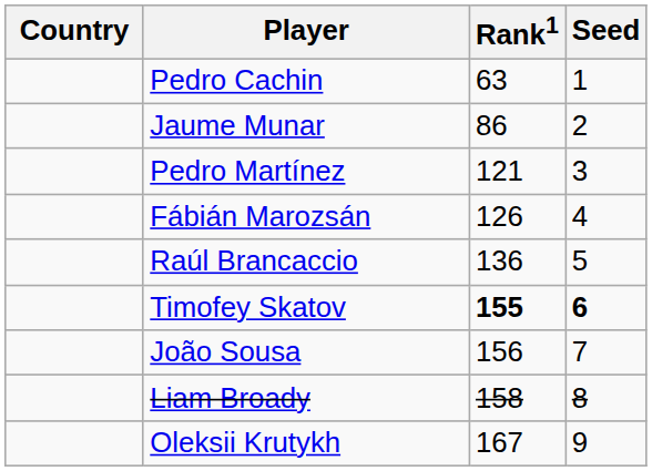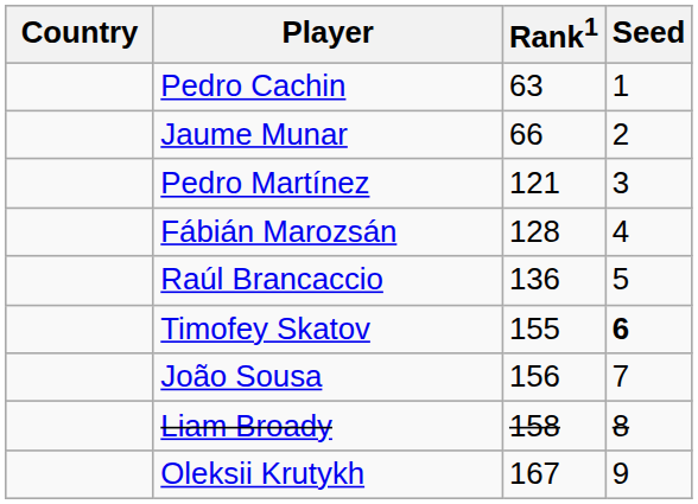 <table class="sortable wikitable">
 <tr>
 <th width="70">Country</th>
 <th width="175">Player</th>
 <th>Rank<sup>1</sup></th>
 <th>Seed</th>
 </tr>
 <tr>
 <td></td>
 <td><a href='#'>Pedro Cachin</a></td>
 <td>63</td>
 <td>1</td>
 </tr>
 <tr>
 <td></td>
 <td><a href='#'>Jaume Munar</a></td>
-<td>86</td>
+<td>66</td>
 <td>2</td>
 </tr>
 <tr>
 <td></td>
 <td><a href='#'>Pedro Martínez</a></td>
 <td>121</td>
 <td>3</td>
 </tr>
 <tr>
 <td></td>
 <td><a href='#'>Fábián Marozsán</a></td>
-<td>126</td>
+<td>128</td>
 <td>4</td>
 </tr>
 <tr>
 <td></td>
 <td><a href='#'>Raúl Brancaccio</a></td>
 <td>136</td>
 <td>5</td>
 </tr>
 <tr>
 <td></td>
 <td><a href='#'>Timofey Skatov</a></td>
-<td><strong>155</strong></td>
+<td>155</td>
 <td><strong>6</strong></td>
 </tr>
 <tr>
 <td></td>
 <td><a href='#'>João Sousa</a></td>
 <td>156</td>
 <td>7</td>
 </tr>
 <tr>
 <td><s></s></td>
 <td><s><a href='#'>Liam Broady</a></s></td>
 <td><s>158</s></td>
 <td><s>8</s></td>
 </tr>
 <tr>
 <td></td>
 <td><a href='#'>Oleksii Krutykh</a></td>
 <td>167</td>
 <td>9</td>
 </tr>
 </table>
